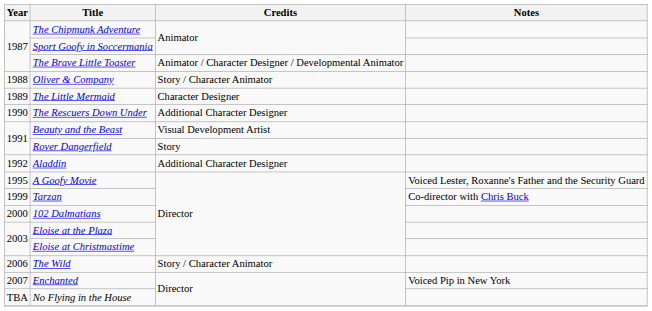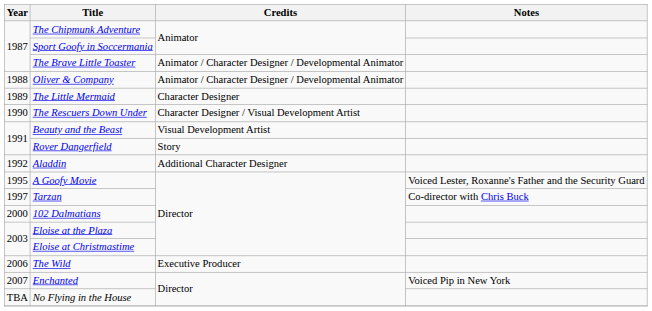 <table class="wikitable" sortable">
 <tr>
 <th>Year</th>
 <th>Title</th>
 <th>Credits</th>
 <th>Notes</th>
 </tr>
 <tr>
 <td rowspan="3">1987</td>
 <td><em><a href='#'>The Chipmunk Adventure</a></em></td>
 <td rowspan="2">Animator</td>
 <td></td>
 </tr>
 <tr>
 <td><em><a href='#'>Sport Goofy in Soccermania</a></em></td>
 <td></td>
 </tr>
 <tr>
 <td><em><a href='#'>The Brave Little Toaster</a></em></td>
 <td>Animator / Character Designer / Developmental Animator</td>
 <td></td>
 </tr>
 <tr>
 <td>1988</td>
 <td><em><a href='#'>Oliver & Company</a></em></td>
-<td>Story / Character Animator</td>
+<td>Animator / Character Designer / Developmental Animator</td>
 <td></td>
 </tr>
 <tr>
 <td>1989</td>
 <td><em><a href='#'>The Little Mermaid</a></em></td>
 <td>Character Designer</td>
 <td></td>
 </tr>
 <tr>
 <td>1990</td>
 <td><em><a href='#'>The Rescuers Down Under</a></em></td>
-<td>Additional Character Designer</td>
+<td>Character Designer / Visual Development Artist</td>
 <td></td>
 </tr>
 <tr>
 <td rowspan="2">1991</td>
 <td><em><a href='#'>Beauty and the Beast</a></em></td>
 <td>Visual Development Artist</td>
 <td></td>
 </tr>
 <tr>
 <td><em><a href='#'>Rover Dangerfield</a></em></td>
 <td>Story</td>
 <td></td>
 </tr>
 <tr>
 <td>1992</td>
 <td><em><a href='#'>Aladdin</a></em></td>
 <td>Additional Character Designer</td>
 <td></td>
 </tr>
 <tr>
 <td>1995</td>
 <td><em><a href='#'>A Goofy Movie</a></em></td>
 <td rowspan="5">Director</td>
 <td>Voiced Lester, Roxanne's Father and the Security Guard</td>
 </tr>
 <tr>
-<td>1999</td>
+<td>1997</td>
 <td><em><a href='#'>Tarzan</a></em></td>
 <td>Co-director with <a href='#'>Chris Buck</a></td>
 </tr>
 <tr>
 <td>2000</td>
 <td><em><a href='#'>102 Dalmatians</a></em></td>
 <td></td>
 </tr>
 <tr>
 <td rowspan="2">2003</td>
 <td><em><a href='#'>Eloise at the Plaza</a></em></td>
 <td></td>
 </tr>
 <tr>
 <td><em><a href='#'>Eloise at Christmastime</a></em></td>
 <td></td>
 </tr>
 <tr>
 <td>2006</td>
 <td><em><a href='#'>The Wild</a></em></td>
-<td>Story / Character Animator</td>
+<td>Executive Producer</td>
 <td></td>
 </tr>
 <tr>
 <td>2007</td>
 <td><em><a href='#'>Enchanted</a></em></td>
 <td rowspan="2">Director</td>
 <td>Voiced Pip in New York</td>
 </tr>
 <tr>
 <td>TBA</td>
 <td><em>No Flying in the House</em></td>
 <td></td>
 </tr>
 <tr>
 </tr>
 </table>
